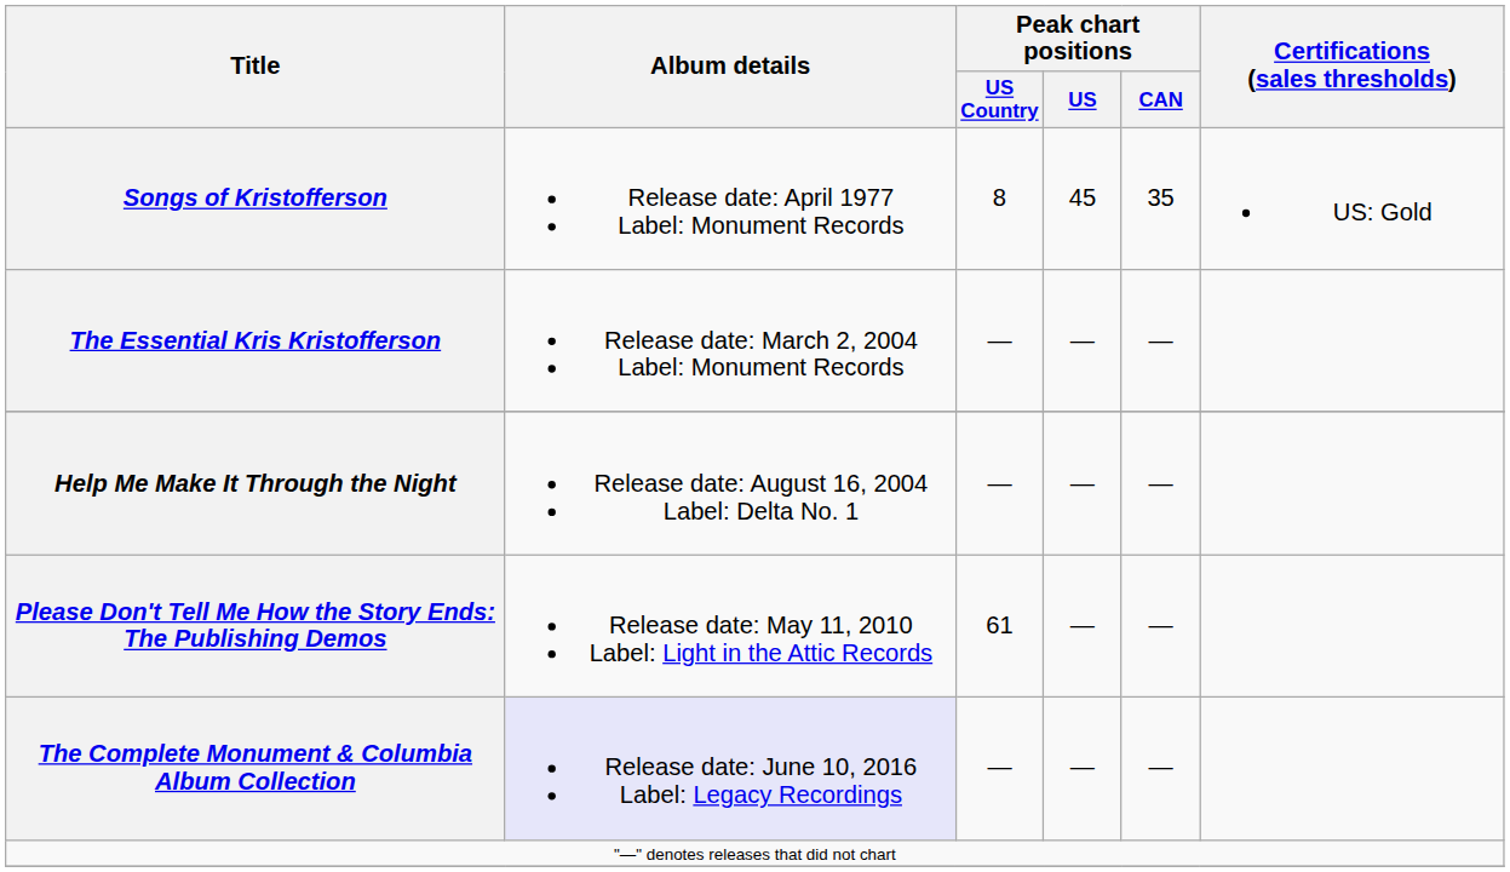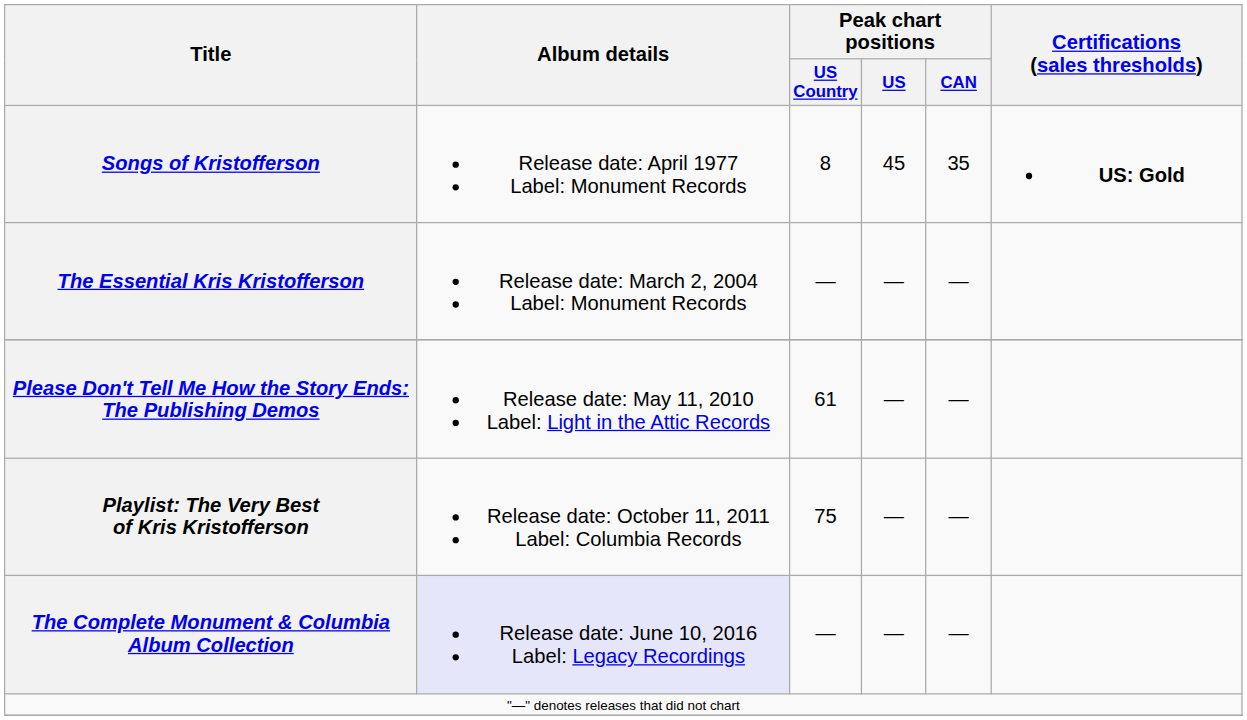 <table class="wikitable plainrowheaders" style="text-align:center;">
 <tr>
 <th rowspan="2" style="width:20em;">Title</th>
 <th rowspan="2" style="width:18em;">Album details</th>
 <th colspan="3">Peak chart positions</th>
 <th rowspan="2" style="width:12em;"><a href='#'>Certifications</a><br> (<a href='#'>sales thresholds</a>)</th>
 </tr>
 <tr style="font-size:smaller;">
 <th width="45"><a href='#'>US Country</a></th>
 <th width="45"><a href='#'>US</a></th>
 <th width="45"><a href='#'>CAN</a></th>
 </tr>
 <tr>
 <th scope="row"><em><a href='#'>Songs of Kristofferson</a></em></th>
 <td><br><ul><li>Release date: April 1977</li><li>Label: Monument Records</li></ul></td>
 <td>8</td>
 <td>45</td>
 <td>35</td>
-<td><br><ul><li>US: Gold</li></ul></td>
+<td><strong><br><ul><li>US: Gold</li></ul></strong></td>
 </tr>
 <tr>
 <th scope="row"><em><a href='#'>The Essential Kris Kristofferson</a></em></th>
 <td><br><ul><li>Release date: March 2, 2004</li><li>Label: Monument Records</li></ul></td>
 <td>—</td>
 <td>—</td>
 <td>—</td>
 <td></td>
 </tr>
 <tr>
 </tr>
 <tr>
-<th scope="row"><em>Help Me Make It Through the Night</em></th>
-<td><br><ul><li>Release date: August 16, 2004</li><li>Label: Delta No. 1</li></ul></td>
-<td>—</td>
+<th scope="row"><em><a href='#'>Please Don't Tell Me How the Story Ends:<br>The Publishing Demos</a></em></th>
+<td><br><ul><li>Release date: May 11, 2010</li><li>Label: <a href='#'>Light in the Attic Records</a></li></ul></td>
+<td>61</td>
 <td>—</td>
 <td>—</td>
 <td></td>
 </tr>
 <tr>
-<th scope="row"><em><a href='#'>Please Don't Tell Me How the Story Ends:<br>The Publishing Demos</a></em></th>
-<td><br><ul><li>Release date: May 11, 2010</li><li>Label: <a href='#'>Light in the Attic Records</a></li></ul></td>
-<td>61</td>
+<th scope="row"><em>Playlist: The Very Best<br>of Kris Kristofferson</em></th>
+<td><br><ul><li>Release date: October 11, 2011</li><li>Label: Columbia Records</li></ul></td>
+<td>75</td>
 <td>—</td>
 <td>—</td>
 <td></td>
 </tr>
 <tr>
 <th scope="row"><em><a href='#'>The Complete Monument & Columbia Album Collection</a></em></th>
 <td style="background: lavender;"><br><ul><li>Release date: June 10, 2016</li><li>Label: <a href='#'>Legacy Recordings</a></li></ul></td>
 <td>—</td>
 <td>—</td>
 <td>—</td>
 <td></td>
 </tr>
 <tr>
 <td colspan="6" style="font-size:8pt">"—" denotes releases that did not chart</td>
 </tr>
 <tr>
 </tr>
 </table>
